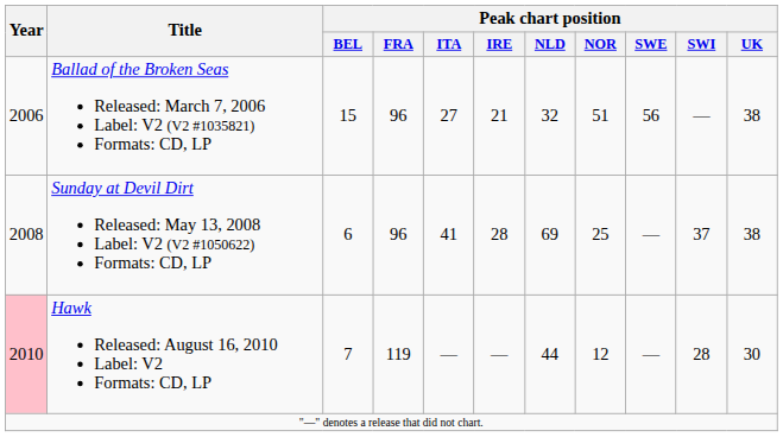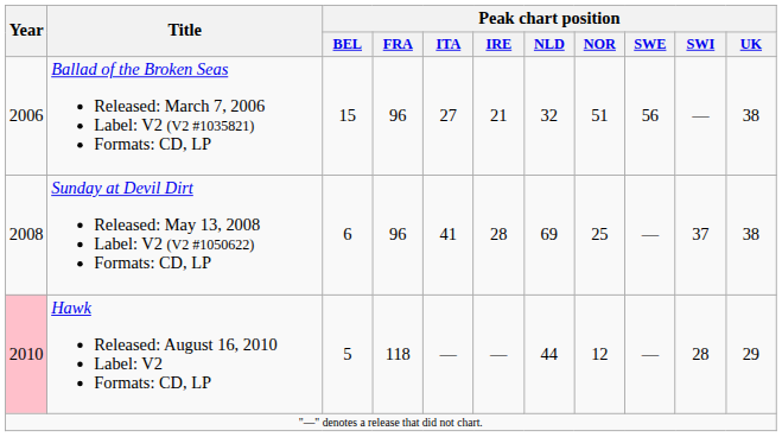 <table class="wikitable">
 <tr>
 <th rowspan="2">Year</th>
 <th rowspan="2" style="width:250px;">Title</th>
 <th colspan="9">Peak chart position</th>
 </tr>
 <tr>
 <th style="width:3em;font-size:85%"><a href='#'>BEL</a><br></th>
 <th style="width:3em;font-size:85%"><a href='#'>FRA</a><br></th>
 <th style="width:3em;font-size:85%"><a href='#'>ITA</a><br></th>
 <th style="width:3em;font-size:85%"><a href='#'>IRE</a><br></th>
 <th style="width:3em;font-size:85%"><a href='#'>NLD</a><br></th>
 <th style="width:3em;font-size:85%"><a href='#'>NOR</a><br></th>
 <th style="width:3em;font-size:85%"><a href='#'>SWE</a><br></th>
 <th style="width:3em;font-size:85%"><a href='#'>SWI</a><br></th>
 <th style="width:3em;font-size:85%"><a href='#'>UK</a><br></th>
 </tr>
 <tr>
 <td>2006</td>
 <td><em><a href='#'>Ballad of the Broken Seas</a></em><br><ul><li>Released: March 7, 2006</li><li>Label: V2 <small>(V2 #1035821)</small></li><li>Formats: CD, LP</li></ul></td>
 <td style="text-align:center;">15</td>
 <td style="text-align:center;">96</td>
 <td style="text-align:center;">27</td>
 <td style="text-align:center;">21</td>
 <td style="text-align:center;">32</td>
 <td style="text-align:center;">51</td>
 <td style="text-align:center;">56</td>
 <td style="text-align:center;">—</td>
 <td style="text-align:center;">38</td>
 </tr>
 <tr>
 <td>2008</td>
 <td><em><a href='#'>Sunday at Devil Dirt</a></em><br><ul><li>Released: May 13, 2008</li><li>Label: V2 <small>(V2 #1050622)</small></li><li>Formats: CD, LP</li></ul></td>
 <td style="text-align:center;">6</td>
 <td style="text-align:center;">96</td>
 <td style="text-align:center;">41</td>
 <td style="text-align:center;">28</td>
 <td style="text-align:center;">69</td>
 <td style="text-align:center;">25</td>
 <td style="text-align:center;">—</td>
 <td style="text-align:center;">37</td>
 <td style="text-align:center;">38</td>
 </tr>
 <tr>
 <td style="background: pink;">2010</td>
 <td><em><a href='#'>Hawk</a></em><br><ul><li>Released: August 16, 2010</li><li>Label: V2</li><li>Formats: CD, LP</li></ul></td>
-<td style="text-align:center;">7</td>
-<td style="text-align:center;">119</td>
+<td style="text-align:center;">5</td>
+<td style="text-align:center;">118</td>
 <td style="text-align:center;">—</td>
 <td style="text-align:center;">—</td>
 <td style="text-align:center;">44</td>
 <td style="text-align:center;">12</td>
 <td style="text-align:center;">—</td>
 <td style="text-align:center;">28</td>
-<td style="text-align:center;">30</td>
+<td style="text-align:center;">29</td>
 </tr>
 <tr>
 <td colspan="20" style="text-align:center; font-size:8pt;">"—" denotes a release that did not chart.</td>
 </tr>
 </table>
